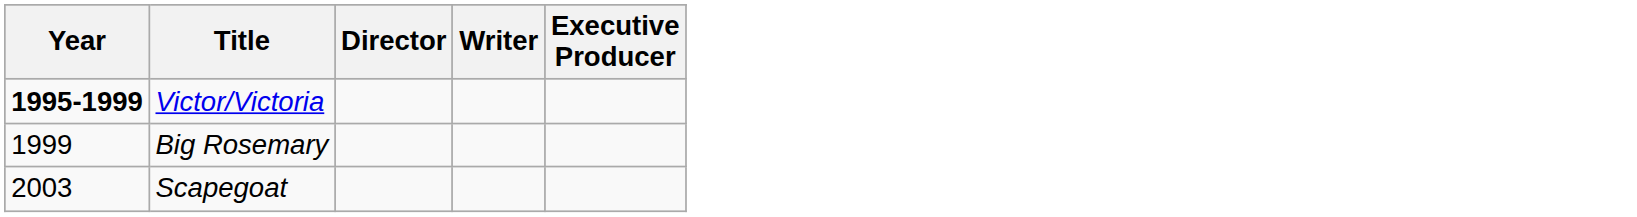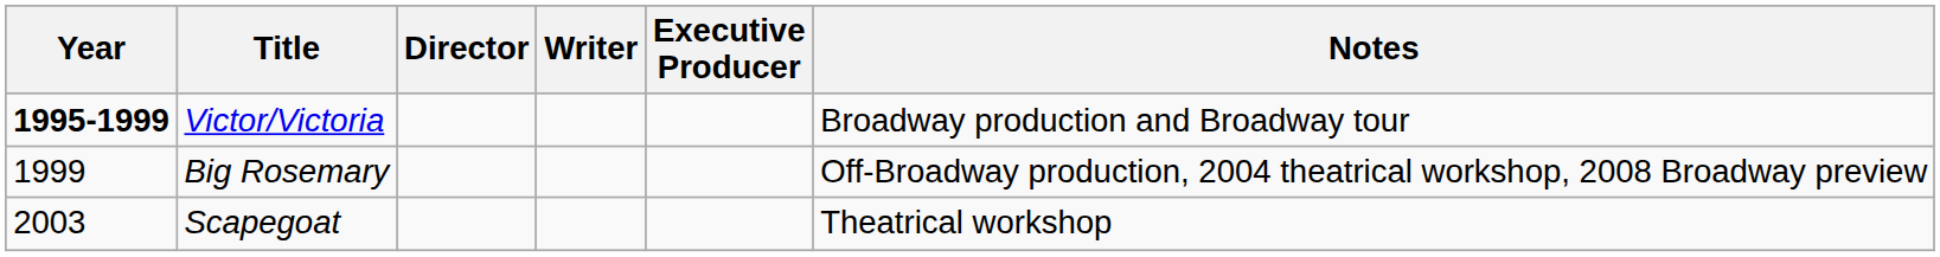 <table class="wikitable">
 <tr>
 <th>Year</th>
 <th>Title</th>
 <th>Director</th>
 <th>Writer</th>
 <th>Executive<br>Producer</th>
+<th>Notes</th>
 </tr>
 <tr>
 <td><strong>1995-1999</strong></td>
 <td><em><a href='#'>Victor/Victoria</a></em></td>
 <td></td>
 <td></td>
 <td></td>
+<td>Broadway production and Broadway tour</td>
 </tr>
 <tr>
 <td>1999</td>
 <td><em>Big Rosemary</em></td>
 <td></td>
 <td></td>
 <td></td>
+<td>Off-Broadway production, 2004 theatrical workshop, 2008 Broadway preview</td>
 </tr>
 <tr>
 <td>2003</td>
 <td><em>Scapegoat</em></td>
 <td></td>
 <td></td>
 <td></td>
+<td>Theatrical workshop</td>
 </tr>
 </table>
